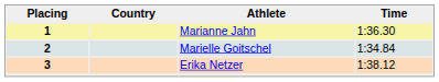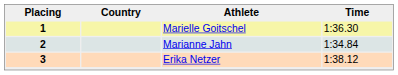 <table style="border-style:solid;border-width:1px;border-color:#808080;background-color:#EFEFEF" cellspacing="2" cellpadding="2" width="600">
 <tr bgcolor="#EFEFEF">
 <th>Placing</th>
 <th>Country</th>
 <th>Athlete</th>
 <th>Time</th>
 </tr>
 <tr align="center" valign="top" bgcolor="#F7F6A8">
 <th>1</th>
 <td align=left></td>
-<td align="left"><a href='#'>Marianne Jahn</a></td>
+<td align="left"><a href='#'>Marielle Goitschel</a></td>
 <td align="left">1:36.30</td>
 </tr>
 <tr align="center" valign="top" bgcolor="#DCE5E5">
 <th>2</th>
 <td align=left></td>
-<td align="left"><a href='#'>Marielle Goitschel</a></td>
+<td align="left"><a href='#'>Marianne Jahn</a></td>
 <td align="left">1:34.84</td>
 </tr>
 <tr align="center" valign="top" bgcolor="#FFDAB9">
 <th>3</th>
 <td align=left></td>
 <td align="left"><a href='#'>Erika Netzer</a></td>
 <td align="left">1:38.12</td>
 </tr>
 <tr align="center" valign="top" bgcolor="#FFFFFF">
 </tr>
 </table>
